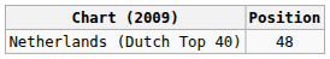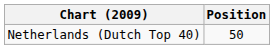 <table class="wikitable">
 <tr>
 <th>Chart (2009)</th>
 <th>Position</th>
 </tr>
 <tr>
 <td>Netherlands (Dutch Top 40)</td>
-<td align="center">48</td>
+<td align="center">50</td>
 </tr>
 </table>
